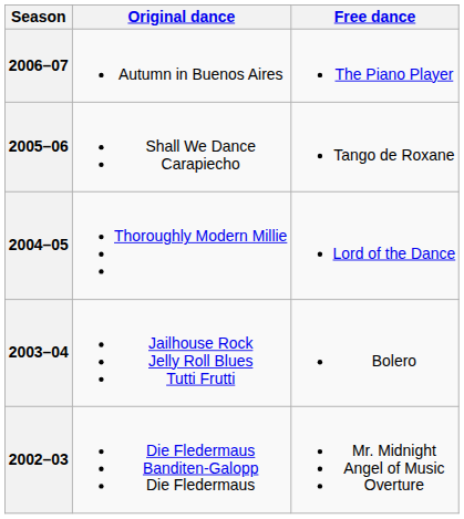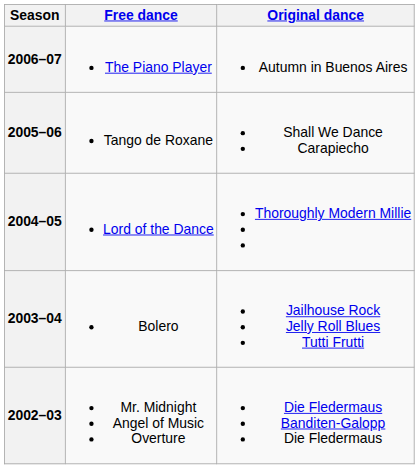 <table class="wikitable" style="text-align:center">
 <tr>
 <th>Season</th>
+<th><a href='#'>Free dance</a></th>
 <th><a href='#'>Original dance</a></th>
-<th><a href='#'>Free dance</a></th>
 </tr>
 <tr>
 <th>2006–07 <br> </th>
+<td><br><ul><li><a href='#'>The Piano Player</a> <br></li></ul></td>
 <td><br><ul><li> Autumn in Buenos Aires</li></ul></td>
-<td><br><ul><li><a href='#'>The Piano Player</a> <br></li></ul></td>
 </tr>
 <tr>
 <th>2005–06 <br> </th>
+<td><br><ul><li>Tango de Roxane <br></li></ul></td>
 <td><br><ul><li> Shall We Dance</li><li> Carapiecho</li></ul></td>
-<td><br><ul><li>Tango de Roxane <br></li></ul></td>
 </tr>
 <tr>
 <th>2004–05 <br> </th>
+<td><br><ul><li><a href='#'>Lord of the Dance</a> <br></li></ul></td>
 <td><br><ul><li> <a href='#'>Thoroughly Modern Millie</a></li><li></li><li></li></ul></td>
-<td><br><ul><li><a href='#'>Lord of the Dance</a> <br></li></ul></td>
 </tr>
 <tr>
 <th>2003–04 <br> </th>
+<td><br><ul><li>Bolero <br></li></ul></td>
 <td><br><ul><li> <a href='#'>Jailhouse Rock</a></li><li> <a href='#'>Jelly Roll Blues</a> <br></li><li> <a href='#'>Tutti Frutti</a></li></ul></td>
-<td><br><ul><li>Bolero <br></li></ul></td>
 </tr>
 <tr>
 <th>2002–03 <br> </th>
+<td><br><ul><li>Mr. Midnight <br></li><li>Angel of Music <br></li><li>Overture <br></li></ul></td>
 <td><br><ul><li> <a href='#'>Die Fledermaus</a> <br></li><li> <a href='#'>Banditen-Galopp</a> <br></li><li> Die Fledermaus <br></li></ul></td>
-<td><br><ul><li>Mr. Midnight <br></li><li>Angel of Music <br></li><li>Overture <br></li></ul></td>
 </tr>
 </table>
